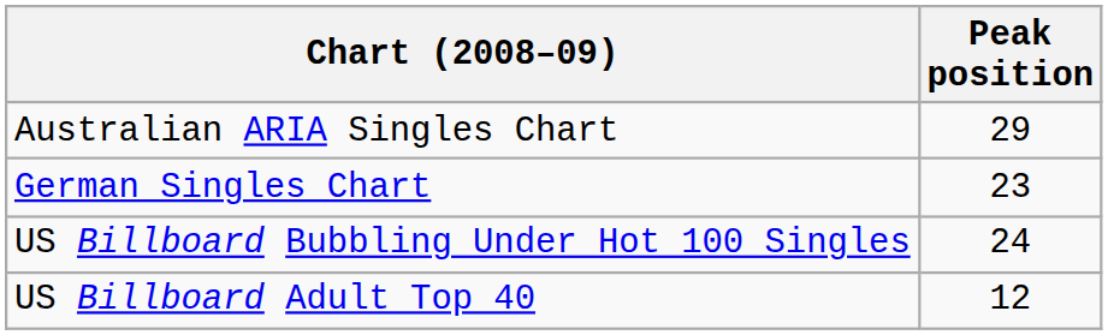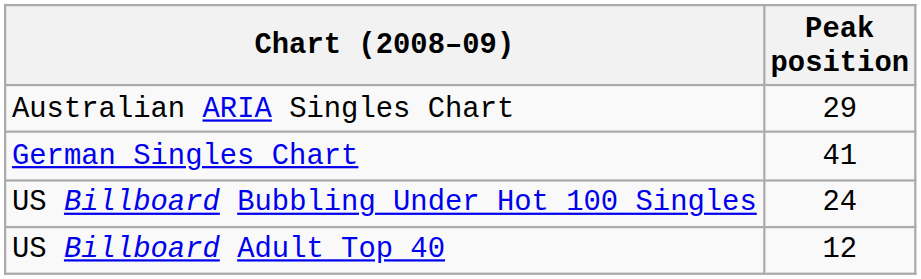 <table class="wikitable">
 <tr>
 <th>Chart (2008–09)</th>
 <th>Peak<br>position</th>
 </tr>
 <tr>
 <td>Australian <a href='#'>ARIA</a> Singles Chart</td>
 <td align="center">29</td>
 </tr>
 <tr>
 <td><a href='#'>German Singles Chart</a></td>
-<td align="center">23</td>
+<td align="center">41</td>
 </tr>
 <tr>
 <td>US <em><a href='#'>Billboard</a></em> <a href='#'>Bubbling Under Hot 100 Singles</a></td>
 <td align="center">24</td>
 </tr>
 <tr>
 <td>US <em><a href='#'>Billboard</a></em> <a href='#'>Adult Top 40</a></td>
 <td align="center">12</td>
 </tr>
 </table>
